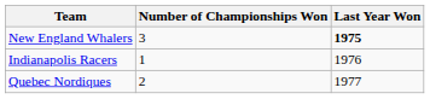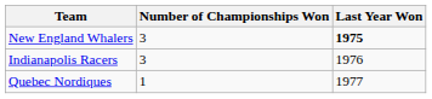 <table class="wikitable">
 <tr>
 <th>Team</th>
 <th>Number of Championships Won</th>
 <th>Last Year Won</th>
 </tr>
 <tr>
 <td><a href='#'>New England Whalers</a></td>
 <td>3</td>
 <td><strong>1975</strong></td>
 </tr>
 <tr>
 <td><a href='#'>Indianapolis Racers</a></td>
-<td>1</td>
+<td>3</td>
 <td>1976</td>
 </tr>
 <tr>
 <td><a href='#'>Quebec Nordiques</a></td>
-<td>2</td>
+<td>1</td>
 <td>1977</td>
 </tr>
 </table>
